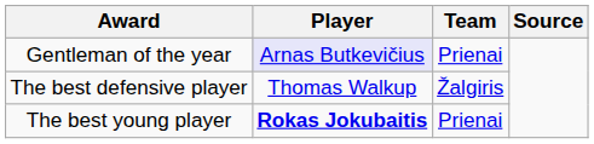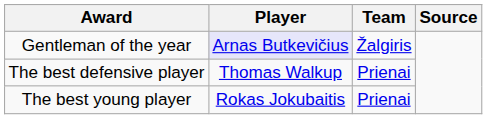 <table class="wikitable" style="text-align: center;">
 <tr>
 <th>Award</th>
 <th align="center">Player</th>
 <th align="center">Team</th>
 <th align="center">Source</th>
 </tr>
 <tr>
 <td align=center>Gentleman of the year</td>
 <td style="background: lavender;"> <a href='#'>Arnas Butkevičius</a></td>
-<td><a href='#'>Prienai</a></td>
+<td><a href='#'>Žalgiris</a></td>
 <td rowspan="3"></td>
 </tr>
 <tr>
 <td align="center">The best defensive player</td>
 <td> <a href='#'>Thomas Walkup</a></td>
-<td><a href='#'>Žalgiris</a></td>
+<td><a href='#'>Prienai</a></td>
 </tr>
 <tr>
 <td align="center">The best young player</td>
-<td><strong> <a href='#'>Rokas Jokubaitis</a></strong></td>
+<td> <a href='#'>Rokas Jokubaitis</a></td>
 <td><a href='#'>Prienai</a></td>
 </tr>
 </table>
